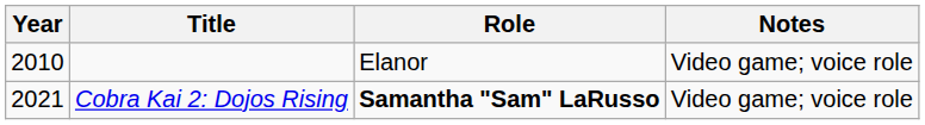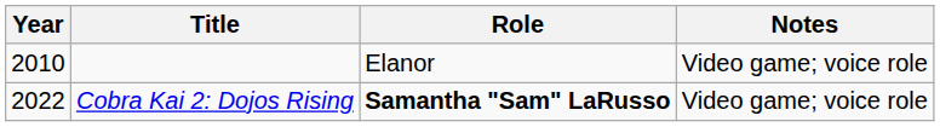 <table class="wikitable sortable">
 <tr>
 <th>Year</th>
 <th>Title</th>
 <th>Role</th>
 <th class="unsortable">Notes</th>
 </tr>
 <tr>
 <td>2010</td>
 <td><em></em></td>
 <td>Elanor</td>
 <td>Video game; voice role</td>
 </tr>
 <tr>
-<td>2021</td>
+<td>2022</td>
 <td><em><a href='#'>Cobra Kai 2: Dojos Rising</a></em></td>
 <td><strong>Samantha "Sam" LaRusso</strong></td>
 <td>Video game; voice role</td>
 </tr>
 </table>
